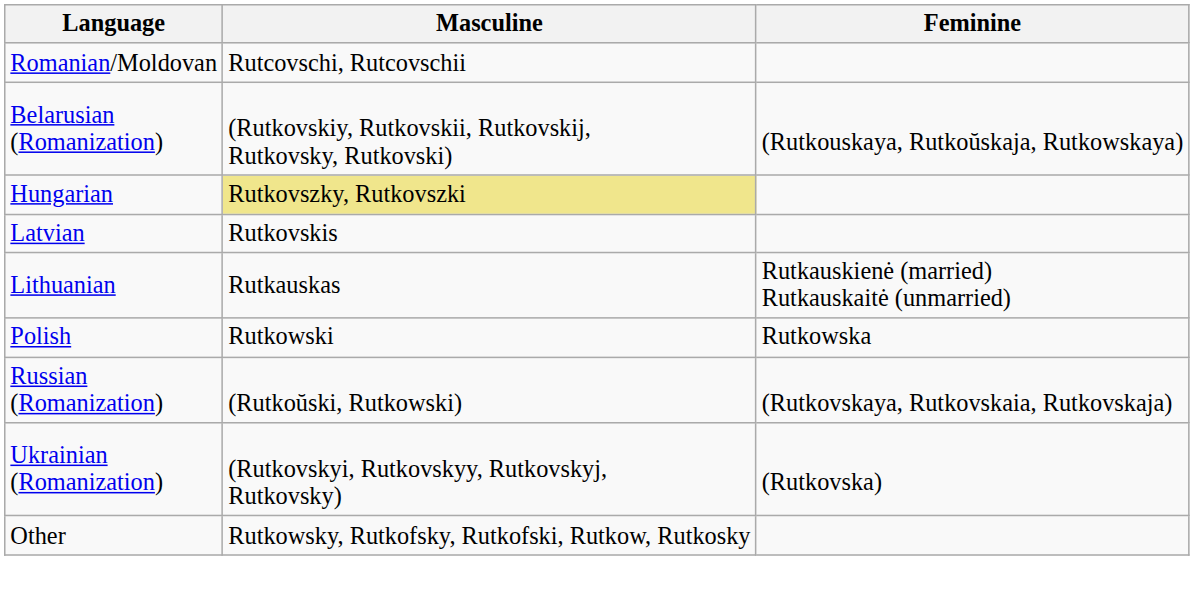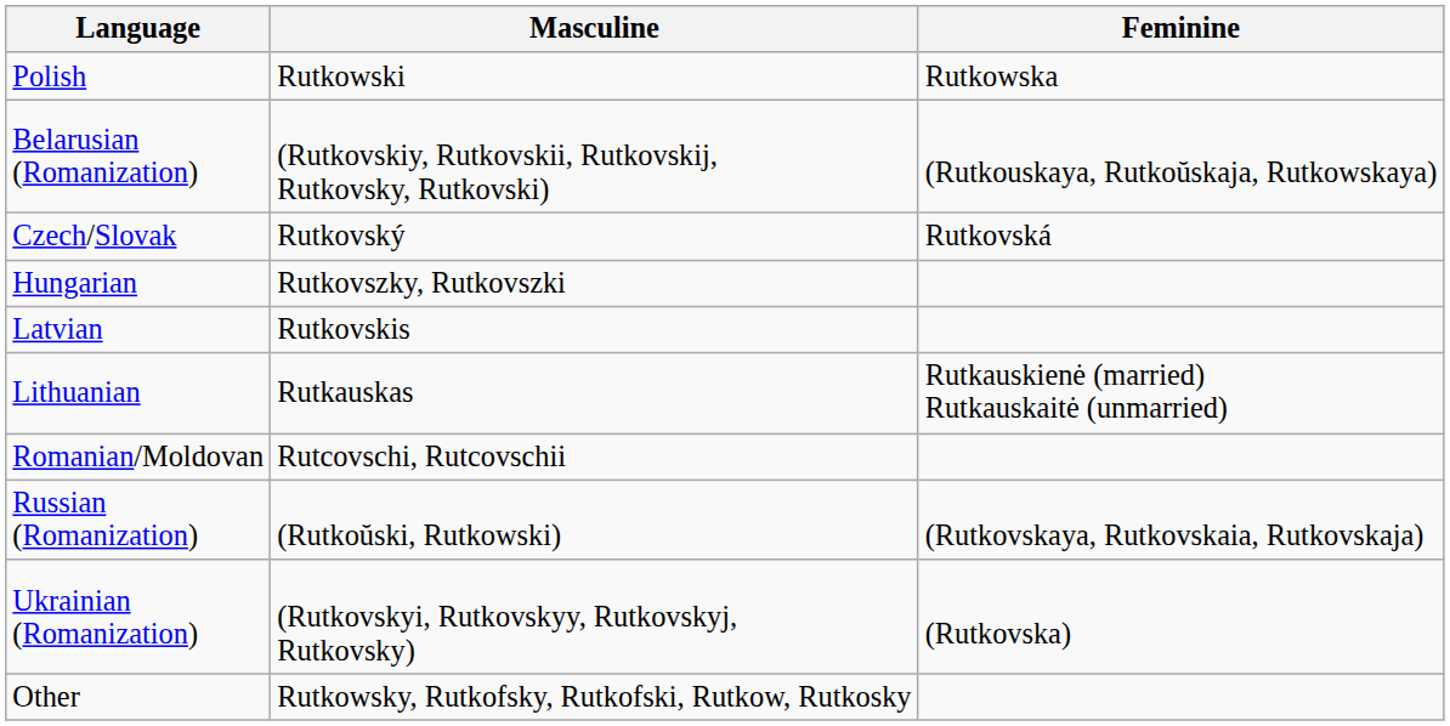 <table class="wikitable">
 <tr>
 <th>Language</th>
 <th>Masculine</th>
 <th>Feminine</th>
 </tr>
 <tr>
-<td><a href='#'>Romanian</a>/Moldovan</td>
-<td>Rutcovschi, Rutcovschii</td>
-<td></td>
+<td><a href='#'>Polish</a></td>
+<td>Rutkowski</td>
+<td>Rutkowska</td>
 </tr>
 <tr>
 <td><a href='#'>Belarusian</a> <br>(<a href='#'>Romanization</a>)</td>
 <td><br> (Rutkovskiy, Rutkovskii, Rutkovskij, <br> Rutkovsky, Rutkovski)</td>
 <td><br> (Rutkouskaya, Rutkoŭskaja, Rutkowskaya)</td>
 </tr>
 <tr>
+<td><a href='#'>Czech</a>/<a href='#'>Slovak</a></td>
+<td>Rutkovský</td>
+<td>Rutkovská</td>
+</tr>
+<tr>
 <td><a href='#'>Hungarian</a></td>
-<td style="background: khaki;">Rutkovszky, Rutkovszki</td>
+<td>Rutkovszky, Rutkovszki</td>
 <td></td>
 </tr>
 <tr>
 <td><a href='#'>Latvian</a></td>
 <td>Rutkovskis</td>
 <td></td>
 </tr>
 <tr>
 <td><a href='#'>Lithuanian</a></td>
 <td>Rutkauskas</td>
 <td>Rutkauskienė (married)<br> Rutkauskaitė (unmarried)</td>
 </tr>
 <tr>
-<td><a href='#'>Polish</a></td>
-<td>Rutkowski</td>
-<td>Rutkowska</td>
+<td><a href='#'>Romanian</a>/Moldovan</td>
+<td>Rutcovschi, Rutcovschii</td>
+<td></td>
 </tr>
 <tr>
 <td><a href='#'>Russian</a> <br>(<a href='#'>Romanization</a>)</td>
 <td><br>(Rutkoŭski, Rutkowski)</td>
 <td><br> (Rutkovskaya, Rutkovskaia, Rutkovskaja)</td>
 </tr>
 <tr>
 <td><a href='#'>Ukrainian</a> <br>(<a href='#'>Romanization</a>)</td>
 <td><br> (Rutkovskyi, Rutkovskyy, Rutkovskyj, <br> Rutkovsky)</td>
 <td><br> (Rutkovska)</td>
 </tr>
 <tr>
 <td>Other</td>
 <td>Rutkowsky, Rutkofsky, Rutkofski, Rutkow, Rutkosky</td>
 <td></td>
 </tr>
 </table>
